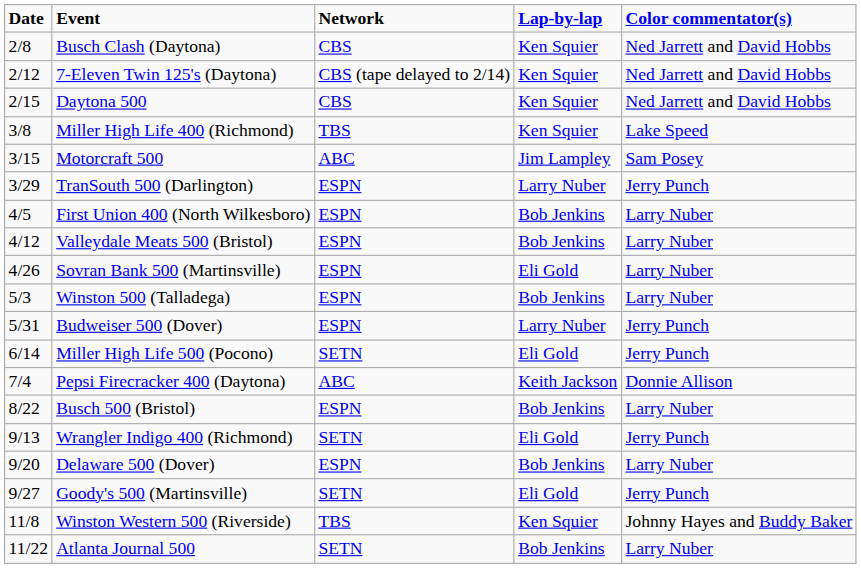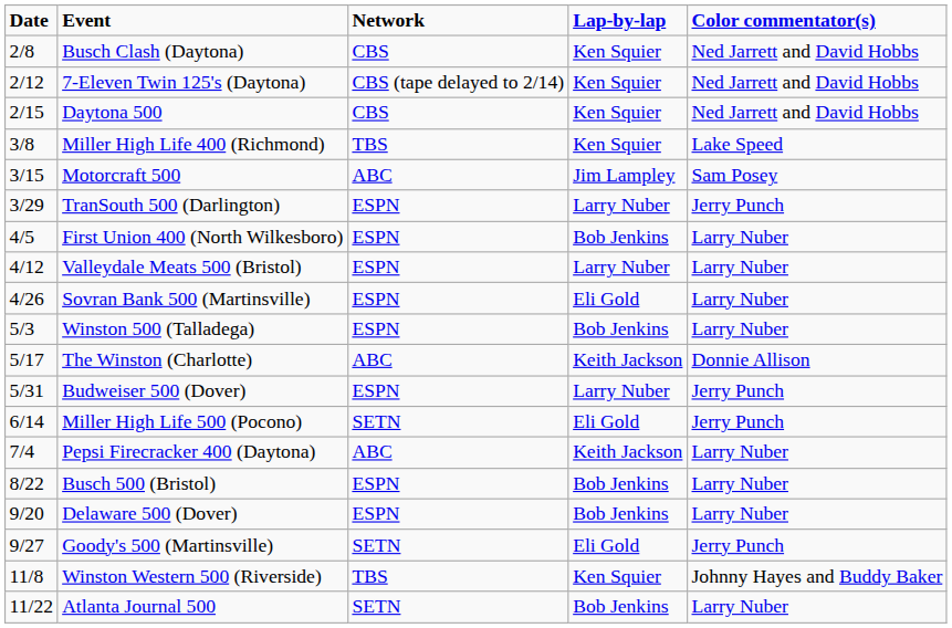 <table class=wikitable>
 <tr>
 <td><strong>Date</strong></td>
 <td><strong>Event</strong></td>
 <td><strong>Network</strong></td>
 <td><strong><a href='#'>Lap-by-lap</a></strong></td>
 <td><strong><a href='#'>Color commentator(s)</a></strong></td>
 </tr>
 <tr>
 <td>2/8</td>
 <td><a href='#'>Busch Clash</a> (Daytona)</td>
 <td><a href='#'>CBS</a></td>
 <td><a href='#'>Ken Squier</a></td>
 <td><a href='#'>Ned Jarrett</a> and <a href='#'>David Hobbs</a></td>
 </tr>
 <tr>
 <td>2/12</td>
 <td><a href='#'>7-Eleven Twin 125's</a> (Daytona)</td>
 <td><a href='#'>CBS</a> (tape delayed to 2/14)</td>
 <td><a href='#'>Ken Squier</a></td>
 <td><a href='#'>Ned Jarrett</a> and <a href='#'>David Hobbs</a></td>
 </tr>
 <tr>
 <td>2/15</td>
 <td><a href='#'>Daytona 500</a></td>
 <td><a href='#'>CBS</a></td>
 <td><a href='#'>Ken Squier</a></td>
 <td><a href='#'>Ned Jarrett</a> and <a href='#'>David Hobbs</a></td>
 </tr>
 <tr>
 <td>3/8</td>
 <td><a href='#'>Miller High Life 400</a> (Richmond)</td>
 <td><a href='#'>TBS</a></td>
 <td><a href='#'>Ken Squier</a></td>
 <td><a href='#'>Lake Speed</a></td>
 </tr>
 <tr>
 <td>3/15</td>
 <td><a href='#'>Motorcraft 500</a></td>
 <td><a href='#'>ABC</a></td>
 <td><a href='#'>Jim Lampley</a></td>
 <td><a href='#'>Sam Posey</a></td>
 </tr>
 <tr>
 <td>3/29</td>
 <td><a href='#'>TranSouth 500</a> (Darlington)</td>
 <td><a href='#'>ESPN</a></td>
 <td><a href='#'>Larry Nuber</a></td>
 <td><a href='#'>Jerry Punch</a></td>
 </tr>
 <tr>
 <td>4/5</td>
 <td><a href='#'>First Union 400</a> (North Wilkesboro)</td>
 <td><a href='#'>ESPN</a></td>
 <td><a href='#'>Bob Jenkins</a></td>
 <td><a href='#'>Larry Nuber</a></td>
 </tr>
 <tr>
 <td>4/12</td>
 <td><a href='#'>Valleydale Meats 500</a> (Bristol)</td>
 <td><a href='#'>ESPN</a></td>
-<td><a href='#'>Bob Jenkins</a></td>
+<td><a href='#'>Larry Nuber</a></td>
 <td><a href='#'>Larry Nuber</a></td>
 </tr>
 <tr>
 <td>4/26</td>
 <td><a href='#'>Sovran Bank 500</a> (Martinsville)</td>
 <td><a href='#'>ESPN</a></td>
 <td><a href='#'>Eli Gold</a></td>
 <td><a href='#'>Larry Nuber</a></td>
 </tr>
 <tr>
 <td>5/3</td>
 <td><a href='#'>Winston 500</a> (Talladega)</td>
 <td><a href='#'>ESPN</a></td>
 <td><a href='#'>Bob Jenkins</a></td>
 <td><a href='#'>Larry Nuber</a></td>
+</tr>
+<tr>
+<td>5/17</td>
+<td><a href='#'>The Winston</a> (Charlotte)</td>
+<td><a href='#'>ABC</a></td>
+<td><a href='#'>Keith Jackson</a></td>
+<td><a href='#'>Donnie Allison</a></td>
 </tr>
 <tr>
 <td>5/31</td>
 <td><a href='#'>Budweiser 500</a> (Dover)</td>
 <td><a href='#'>ESPN</a></td>
 <td><a href='#'>Larry Nuber</a></td>
 <td><a href='#'>Jerry Punch</a></td>
 </tr>
 <tr>
 <td>6/14</td>
 <td><a href='#'>Miller High Life 500</a> (Pocono)</td>
 <td><a href='#'>SETN</a></td>
 <td><a href='#'>Eli Gold</a></td>
 <td><a href='#'>Jerry Punch</a></td>
 </tr>
 <tr>
 <td>7/4</td>
 <td><a href='#'>Pepsi Firecracker 400</a> (Daytona)</td>
 <td><a href='#'>ABC</a></td>
 <td><a href='#'>Keith Jackson</a></td>
-<td><a href='#'>Donnie Allison</a></td>
+<td><a href='#'>Larry Nuber</a></td>
 </tr>
 <tr>
 <td>8/22</td>
 <td><a href='#'>Busch 500</a> (Bristol)</td>
 <td><a href='#'>ESPN</a></td>
 <td><a href='#'>Bob Jenkins</a></td>
 <td><a href='#'>Larry Nuber</a></td>
-</tr>
-<tr>
-<td>9/13</td>
-<td><a href='#'>Wrangler Indigo 400</a> (Richmond)</td>
-<td><a href='#'>SETN</a></td>
-<td><a href='#'>Eli Gold</a></td>
-<td><a href='#'>Jerry Punch</a></td>
 </tr>
 <tr>
 <td>9/20</td>
 <td><a href='#'>Delaware 500</a> (Dover)</td>
 <td><a href='#'>ESPN</a></td>
 <td><a href='#'>Bob Jenkins</a></td>
 <td><a href='#'>Larry Nuber</a></td>
 </tr>
 <tr>
 <td>9/27</td>
 <td><a href='#'>Goody's 500</a> (Martinsville)</td>
 <td><a href='#'>SETN</a></td>
 <td><a href='#'>Eli Gold</a></td>
 <td><a href='#'>Jerry Punch</a></td>
 </tr>
 <tr>
 <td>11/8</td>
 <td><a href='#'>Winston Western 500</a> (Riverside)</td>
 <td><a href='#'>TBS</a></td>
 <td><a href='#'>Ken Squier</a></td>
 <td>Johnny Hayes and <a href='#'>Buddy Baker</a></td>
 </tr>
 <tr>
 <td>11/22</td>
 <td><a href='#'>Atlanta Journal 500</a></td>
 <td><a href='#'>SETN</a></td>
 <td><a href='#'>Bob Jenkins</a></td>
 <td><a href='#'>Larry Nuber</a></td>
 </tr>
 </table>
